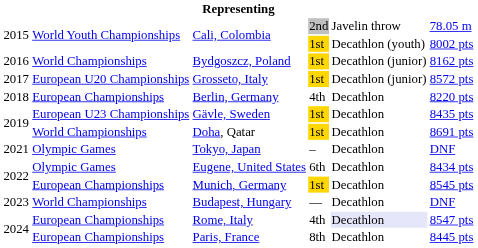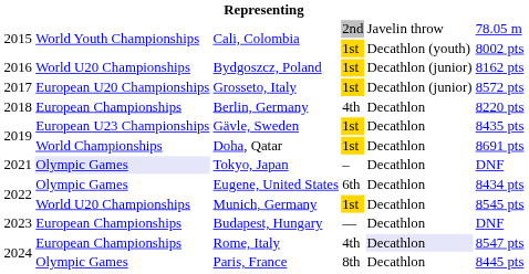 <table>
 <tr>
 <th colspan="6">Representing </th>
 </tr>
 <tr>
 <td rowspan=2>2015</td>
 <td rowspan=2><a href='#'>World Youth Championships</a></td>
 <td rowspan=2><a href='#'>Cali, Colombia</a></td>
 <td bgcolor=silver>2nd</td>
 <td>Javelin throw</td>
 <td><a href='#'>78.05 m</a></td>
 </tr>
 <tr>
 <td bgcolor=gold>1st</td>
 <td>Decathlon (youth)</td>
 <td><a href='#'>8002 pts</a></td>
 </tr>
 <tr>
 <td>2016</td>
-<td><a href='#'>World Championships</a></td>
+<td><a href='#'>World U20 Championships</a></td>
 <td><a href='#'>Bydgoszcz, Poland</a></td>
 <td bgcolor=gold>1st</td>
 <td>Decathlon (junior)</td>
 <td><a href='#'>8162 pts</a></td>
 </tr>
 <tr>
 <td>2017</td>
 <td><a href='#'>European U20 Championships</a></td>
 <td><a href='#'>Grosseto, Italy</a></td>
 <td bgcolor=gold>1st</td>
 <td>Decathlon (junior)</td>
 <td><a href='#'>8572 pts</a></td>
 </tr>
 <tr>
 <td>2018</td>
 <td><a href='#'>European Championships</a></td>
 <td><a href='#'>Berlin, Germany</a></td>
 <td>4th</td>
 <td>Decathlon</td>
 <td><a href='#'>8220 pts</a></td>
 </tr>
 <tr>
 <td rowspan=2>2019</td>
 <td><a href='#'>European U23 Championships</a></td>
 <td><a href='#'>Gävle, Sweden</a></td>
 <td bgcolor=gold>1st</td>
 <td>Decathlon</td>
 <td><a href='#'>8435 pts</a></td>
 </tr>
 <tr>
 <td><a href='#'>World Championships</a></td>
 <td><a href='#'>Doha</a>, Qatar</td>
 <td bgcolor=gold>1st</td>
 <td>Decathlon</td>
 <td><a href='#'>8691 pts</a></td>
 </tr>
 <tr>
 <td>2021</td>
-<td><a href='#'>Olympic Games</a></td>
+<td style="background: lavender;"><a href='#'>Olympic Games</a></td>
 <td><a href='#'>Tokyo, Japan</a></td>
 <td>–</td>
 <td>Decathlon</td>
 <td><a href='#'>DNF</a></td>
 </tr>
 <tr>
 <td rowspan=2>2022</td>
 <td><a href='#'>Olympic Games</a></td>
 <td><a href='#'>Eugene, United States</a></td>
 <td>6th</td>
 <td>Decathlon</td>
 <td><a href='#'>8434 pts</a></td>
 </tr>
 <tr>
-<td><a href='#'>European Championships</a></td>
+<td><a href='#'>World U20 Championships</a></td>
 <td><a href='#'>Munich, Germany</a></td>
 <td bgcolor=gold>1st</td>
 <td>Decathlon</td>
 <td><a href='#'>8545 pts</a></td>
 </tr>
 <tr>
 <td>2023</td>
-<td><a href='#'>World Championships</a></td>
+<td><a href='#'>European Championships</a></td>
 <td><a href='#'>Budapest, Hungary</a></td>
 <td>—</td>
 <td>Decathlon</td>
 <td><a href='#'>DNF</a></td>
 </tr>
 <tr>
 <td rowspan=2>2024</td>
 <td><a href='#'>European Championships</a></td>
 <td><a href='#'>Rome, Italy</a></td>
 <td>4th</td>
 <td style="background: lavender;">Decathlon</td>
 <td><a href='#'>8547 pts</a></td>
 </tr>
 <tr>
-<td><a href='#'>European Championships</a></td>
+<td><a href='#'>Olympic Games</a></td>
 <td><a href='#'>Paris, France</a></td>
 <td>8th</td>
 <td>Decathlon</td>
 <td><a href='#'>8445 pts</a></td>
 </tr>
 </table>
